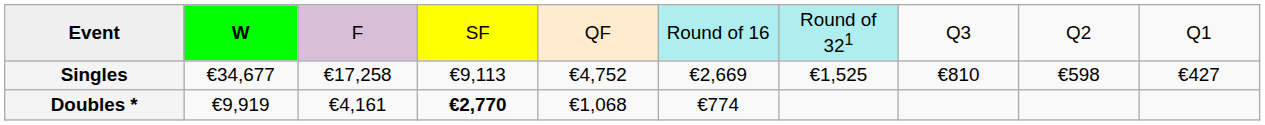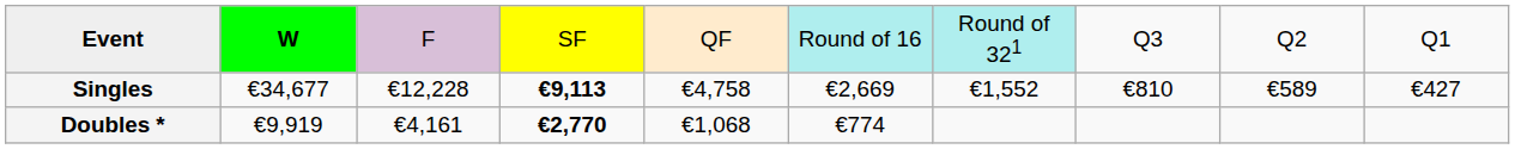 <table class=wikitable style=font-size:90%;text-align:center>
 <tr>
 <td style="width:130px; background:#efefef;"><strong>Event</strong></td>
 <td style="width:80px; background:lime;"><strong>W</strong></td>
 <td style="width:85px; background:thistle;">F</td>
 <td style="width:85px; background:#ff0;">SF</td>
 <td style="width:85px; background:#ffebcd;">QF</td>
 <td style="width:85px; background:#afeeee;">Round of 16</td>
 <td style="width:85px; background:#afeeee;">Round of 32<sup>1</sup></td>
 <td width=85>Q3</td>
 <td width=85>Q2</td>
 <td width=85>Q1</td>
 </tr>
 <tr>
 <td style="background:#f4f4f4;"><strong>Singles</strong></td>
 <td>€34,677</td>
-<td>€17,258</td>
-<td>€9,113</td>
-<td>€4,752</td>
+<td>€12,228</td>
+<td><strong>€9,113</strong></td>
+<td>€4,758</td>
 <td>€2,669</td>
-<td>€1,525</td>
+<td>€1,552</td>
 <td>€810</td>
-<td>€598</td>
+<td>€589</td>
 <td>€427</td>
 </tr>
 <tr>
 <td style="background:#f4f4f4;"><strong>Doubles *</strong></td>
 <td>€9,919</td>
 <td>€4,161</td>
 <td><strong>€2,770</strong></td>
 <td>€1,068</td>
 <td>€774</td>
 <td></td>
 <td></td>
 <td></td>
 <td></td>
 </tr>
 </table>
